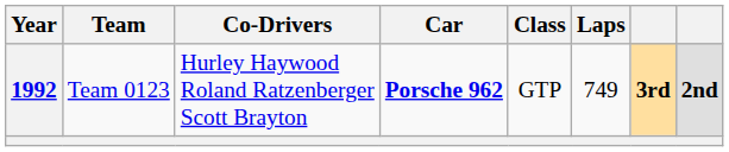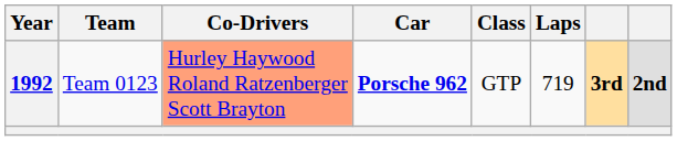 <table class="wikitable" style="text-align:center; font-size:90%">
 <tr>
 <th>Year</th>
 <th>Team</th>
 <th>Co-Drivers</th>
 <th>Car</th>
 <th>Class</th>
 <th>Laps</th>
 <th></th>
 <th></th>
 </tr>
 <tr>
 <th><a href='#'>1992</a></th>
 <td align="left"> <a href='#'>Team 0123</a></td>
-<td align="left"> <a href='#'>Hurley Haywood</a><br> <a href='#'>Roland Ratzenberger</a><br> <a href='#'>Scott Brayton</a></td>
+<td align="left" style="background: lightsalmon;"> <a href='#'>Hurley Haywood</a><br> <a href='#'>Roland Ratzenberger</a><br> <a href='#'>Scott Brayton</a></td>
 <td align="left"><strong><a href='#'>Porsche 962</a></strong></td>
 <td>GTP</td>
-<td>749</td>
+<td>719</td>
 <td style="background:#ffdf9f;"><strong>3rd</strong></td>
 <td style="background:#dfdfdf;"><strong>2nd</strong></td>
 </tr>
 <tr>
 <th colspan="8"></th>
 </tr>
 </table>
